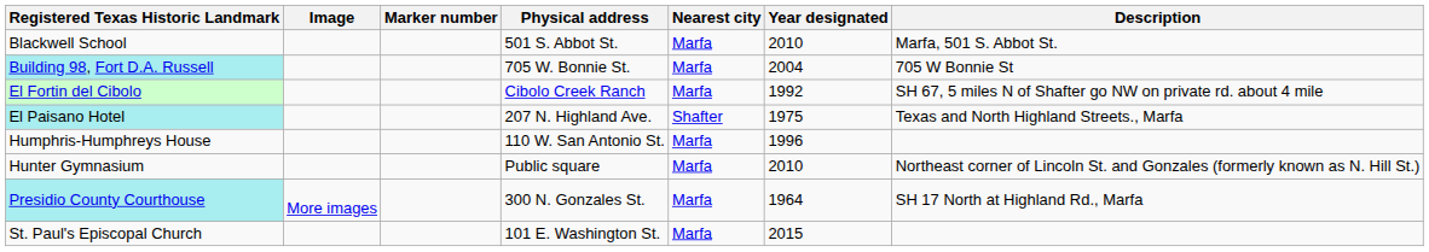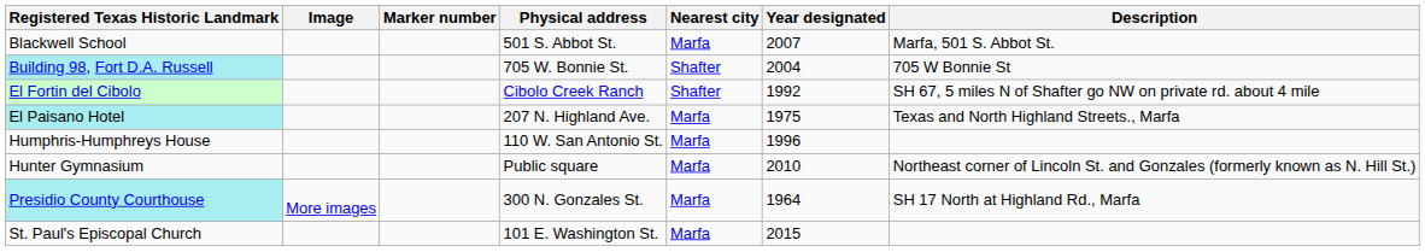 <table class="wikitable sortable">
 <tr>
 <th>Registered Texas Historic Landmark</th>
 <th>Image</th>
 <th>Marker number</th>
 <th>Physical address</th>
 <th>Nearest city</th>
 <th>Year designated</th>
 <th>Description</th>
 </tr>
 <tr>
 <td>Blackwell School</td>
 <td></td>
 <td></td>
 <td>501 S. Abbot St.<br></td>
 <td><a href='#'>Marfa</a></td>
-<td>2010</td>
+<td>2007</td>
 <td>Marfa, 501 S. Abbot St.</td>
 </tr>
 <tr>
 <td style="background: #A8EDEF"><a href='#'>Building 98</a>, <a href='#'>Fort D.A. Russell</a></td>
 <td></td>
 <td></td>
 <td>705 W. Bonnie St.<br></td>
-<td><a href='#'>Marfa</a></td>
+<td><a href='#'>Shafter</a></td>
 <td>2004</td>
 <td>705 W Bonnie St</td>
 </tr>
 <tr>
 <td style="background: #CCFFCC"><a href='#'>El Fortin del Cibolo</a></td>
 <td></td>
 <td></td>
 <td><a href='#'>Cibolo Creek Ranch</a><br></td>
-<td><a href='#'>Marfa</a></td>
+<td><a href='#'>Shafter</a></td>
 <td>1992</td>
 <td>SH 67, 5 miles N of Shafter go NW on private rd. about 4 mile</td>
 </tr>
 <tr>
 <td style="background: #A8EDEF">El Paisano Hotel</td>
 <td></td>
 <td></td>
 <td>207 N. Highland Ave.<br></td>
-<td><a href='#'>Shafter</a></td>
+<td><a href='#'>Marfa</a></td>
 <td>1975</td>
 <td>Texas and North Highland Streets., Marfa</td>
 </tr>
 <tr>
 <td>Humphris-Humphreys House</td>
 <td></td>
 <td></td>
 <td>110 W. San Antonio St.<br></td>
 <td><a href='#'>Marfa</a></td>
 <td>1996</td>
 <td></td>
 </tr>
 <tr>
 <td>Hunter Gymnasium</td>
 <td></td>
 <td></td>
 <td>Public square<br></td>
 <td><a href='#'>Marfa</a></td>
 <td>2010</td>
 <td>Northeast corner of Lincoln St. and Gonzales (formerly known as N. Hill St.)</td>
 </tr>
 <tr>
 <td style="background: #A8EDEF"><a href='#'>Presidio County Courthouse</a></td>
 <td><br> <a href='#'>More images</a></td>
 <td></td>
 <td>300 N. Gonzales St.<br></td>
 <td><a href='#'>Marfa</a></td>
 <td>1964</td>
 <td>SH 17 North at Highland Rd., Marfa</td>
 </tr>
 <tr>
 <td>St. Paul's Episcopal Church</td>
 <td></td>
 <td></td>
 <td>101 E. Washington St.<br></td>
 <td><a href='#'>Marfa</a></td>
 <td>2015</td>
 <td></td>
 </tr>
 </table>
